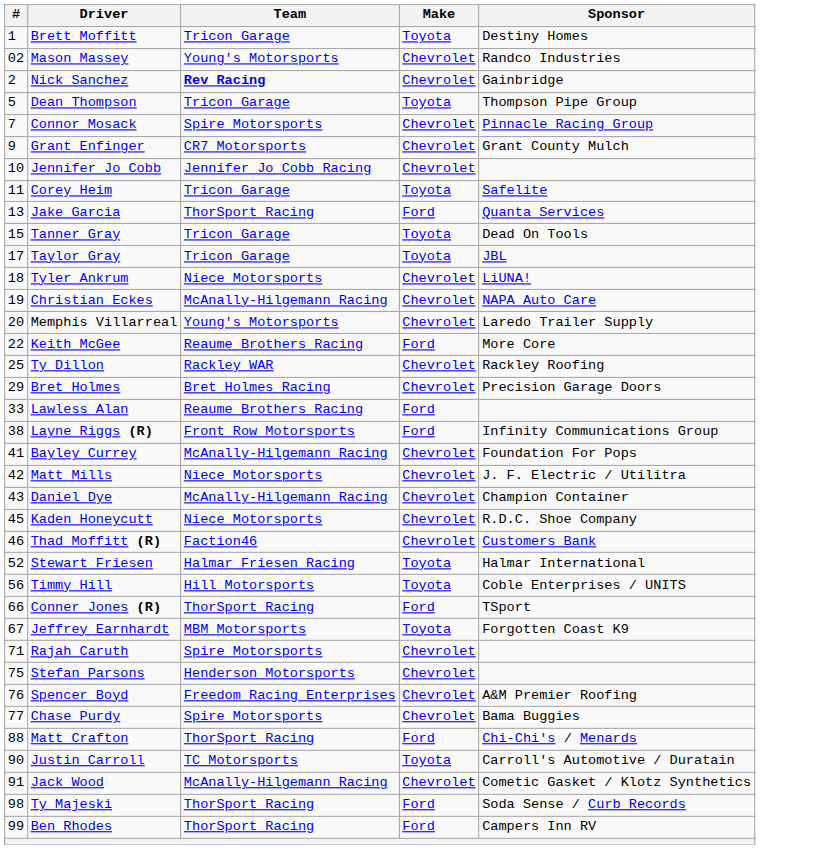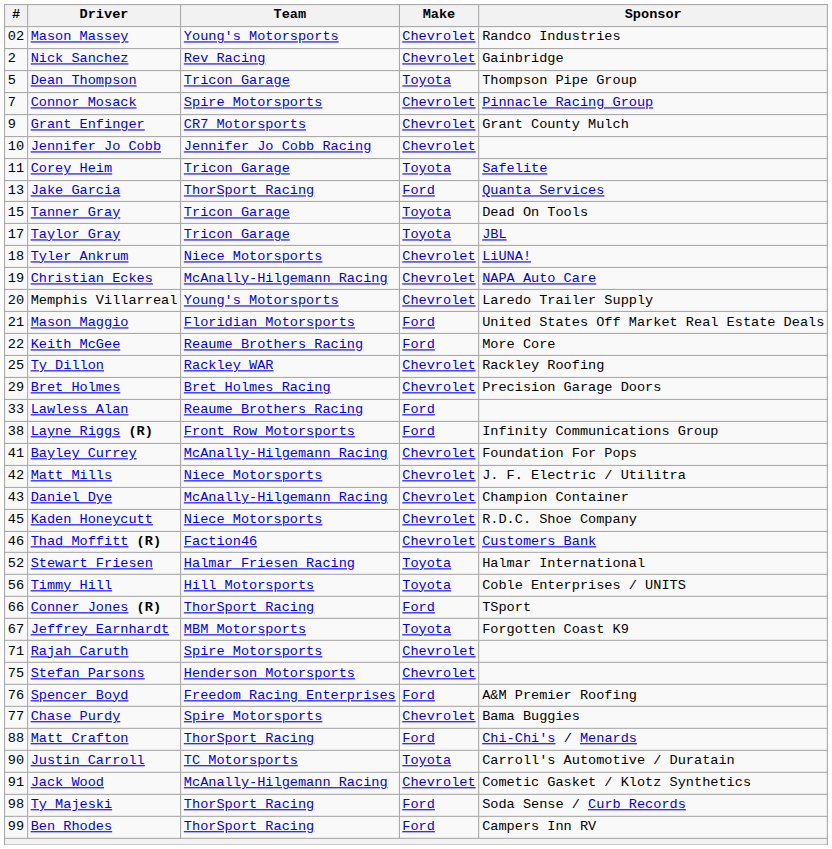 <table class="wikitable" style="font-size: 95%;">
 <tr>
 <th>#</th>
 <th>Driver</th>
 <th>Team</th>
 <th>Make</th>
 <th>Sponsor</th>
-</tr>
-<tr>
-<td>1</td>
-<td><a href='#'>Brett Moffitt</a></td>
-<td><a href='#'>Tricon Garage</a></td>
-<td><a href='#'>Toyota</a></td>
-<td>Destiny Homes</td>
 </tr>
 <tr>
 <td>02</td>
 <td><a href='#'>Mason Massey</a></td>
 <td><a href='#'>Young's Motorsports</a></td>
 <td><a href='#'>Chevrolet</a></td>
 <td>Randco Industries</td>
 </tr>
 <tr>
 <td>2</td>
 <td><a href='#'>Nick Sanchez</a></td>
-<td><strong><a href='#'>Rev Racing</a></strong></td>
+<td><a href='#'>Rev Racing</a></td>
 <td><a href='#'>Chevrolet</a></td>
 <td>Gainbridge</td>
 </tr>
 <tr>
 <td>5</td>
 <td><a href='#'>Dean Thompson</a></td>
 <td><a href='#'>Tricon Garage</a></td>
 <td><a href='#'>Toyota</a></td>
 <td>Thompson Pipe Group</td>
 </tr>
 <tr>
 <td>7</td>
 <td><a href='#'>Connor Mosack</a></td>
 <td><a href='#'>Spire Motorsports</a></td>
 <td><a href='#'>Chevrolet</a></td>
 <td><a href='#'>Pinnacle Racing Group</a></td>
 </tr>
 <tr>
 <td>9</td>
 <td><a href='#'>Grant Enfinger</a></td>
 <td><a href='#'>CR7 Motorsports</a></td>
 <td><a href='#'>Chevrolet</a></td>
 <td>Grant County Mulch</td>
 </tr>
 <tr>
 <td>10</td>
 <td><a href='#'>Jennifer Jo Cobb</a></td>
 <td><a href='#'>Jennifer Jo Cobb Racing</a></td>
 <td><a href='#'>Chevrolet</a></td>
 <td></td>
 </tr>
 <tr>
 <td>11</td>
 <td><a href='#'>Corey Heim</a></td>
 <td><a href='#'>Tricon Garage</a></td>
 <td><a href='#'>Toyota</a></td>
 <td><a href='#'>Safelite</a></td>
 </tr>
 <tr>
 <td>13</td>
 <td><a href='#'>Jake Garcia</a></td>
 <td><a href='#'>ThorSport Racing</a></td>
 <td><a href='#'>Ford</a></td>
 <td><a href='#'>Quanta Services</a></td>
 </tr>
 <tr>
 <td>15</td>
 <td><a href='#'>Tanner Gray</a></td>
 <td><a href='#'>Tricon Garage</a></td>
 <td><a href='#'>Toyota</a></td>
 <td>Dead On Tools</td>
 </tr>
 <tr>
 <td>17</td>
 <td><a href='#'>Taylor Gray</a></td>
 <td><a href='#'>Tricon Garage</a></td>
 <td><a href='#'>Toyota</a></td>
 <td><a href='#'>JBL</a></td>
 </tr>
 <tr>
 <td>18</td>
 <td><a href='#'>Tyler Ankrum</a></td>
 <td><a href='#'>Niece Motorsports</a></td>
 <td><a href='#'>Chevrolet</a></td>
 <td><a href='#'>LiUNA!</a></td>
 </tr>
 <tr>
 <td>19</td>
 <td><a href='#'>Christian Eckes</a></td>
 <td><a href='#'>McAnally-Hilgemann Racing</a></td>
 <td><a href='#'>Chevrolet</a></td>
 <td><a href='#'>NAPA Auto Care</a></td>
 </tr>
 <tr>
 <td>20</td>
 <td>Memphis Villarreal</td>
 <td><a href='#'>Young's Motorsports</a></td>
 <td><a href='#'>Chevrolet</a></td>
 <td>Laredo Trailer Supply</td>
+</tr>
+<tr>
+<td>21</td>
+<td><a href='#'>Mason Maggio</a></td>
+<td><a href='#'>Floridian Motorsports</a></td>
+<td><a href='#'>Ford</a></td>
+<td nowrap>United States Off Market Real Estate Deals</td>
 </tr>
 <tr>
 <td>22</td>
 <td><a href='#'>Keith McGee</a></td>
 <td><a href='#'>Reaume Brothers Racing</a></td>
 <td><a href='#'>Ford</a></td>
 <td>More Core</td>
 </tr>
 <tr>
 <td>25</td>
 <td><a href='#'>Ty Dillon</a></td>
 <td><a href='#'>Rackley WAR</a></td>
 <td><a href='#'>Chevrolet</a></td>
 <td>Rackley Roofing</td>
 </tr>
 <tr>
 <td>29</td>
 <td><a href='#'>Bret Holmes</a></td>
 <td><a href='#'>Bret Holmes Racing</a></td>
 <td><a href='#'>Chevrolet</a></td>
 <td>Precision Garage Doors</td>
 </tr>
 <tr>
 <td>33</td>
 <td><a href='#'>Lawless Alan</a></td>
 <td><a href='#'>Reaume Brothers Racing</a></td>
 <td><a href='#'>Ford</a></td>
 <td></td>
 </tr>
 <tr>
 <td>38</td>
 <td><a href='#'>Layne Riggs</a> <strong>(R)</strong></td>
 <td><a href='#'>Front Row Motorsports</a></td>
 <td><a href='#'>Ford</a></td>
 <td>Infinity Communications Group</td>
 </tr>
 <tr>
 <td>41</td>
 <td><a href='#'>Bayley Currey</a></td>
 <td><a href='#'>McAnally-Hilgemann Racing</a></td>
 <td><a href='#'>Chevrolet</a></td>
 <td>Foundation For Pops</td>
 </tr>
 <tr>
 <td>42</td>
 <td><a href='#'>Matt Mills</a></td>
 <td><a href='#'>Niece Motorsports</a></td>
 <td><a href='#'>Chevrolet</a></td>
 <td>J. F. Electric / Utilitra</td>
 </tr>
 <tr>
 <td>43</td>
 <td><a href='#'>Daniel Dye</a></td>
 <td><a href='#'>McAnally-Hilgemann Racing</a></td>
 <td><a href='#'>Chevrolet</a></td>
 <td>Champion Container</td>
 </tr>
 <tr>
 <td>45</td>
 <td><a href='#'>Kaden Honeycutt</a></td>
 <td><a href='#'>Niece Motorsports</a></td>
 <td><a href='#'>Chevrolet</a></td>
 <td>R.D.C. Shoe Company</td>
 </tr>
 <tr>
 <td>46</td>
 <td><a href='#'>Thad Moffitt</a> <strong>(R)</strong></td>
 <td><a href='#'>Faction46</a></td>
 <td><a href='#'>Chevrolet</a></td>
 <td><a href='#'>Customers Bank</a></td>
 </tr>
 <tr>
 <td>52</td>
 <td><a href='#'>Stewart Friesen</a></td>
 <td><a href='#'>Halmar Friesen Racing</a></td>
 <td><a href='#'>Toyota</a></td>
 <td>Halmar International</td>
 </tr>
 <tr>
 <td>56</td>
 <td><a href='#'>Timmy Hill</a></td>
 <td><a href='#'>Hill Motorsports</a></td>
 <td><a href='#'>Toyota</a></td>
 <td>Coble Enterprises / UNITS</td>
 </tr>
 <tr>
 <td>66</td>
 <td><a href='#'>Conner Jones</a> <strong>(R)</strong></td>
 <td><a href='#'>ThorSport Racing</a></td>
 <td><a href='#'>Ford</a></td>
 <td>TSport</td>
 </tr>
 <tr>
 <td>67</td>
 <td nowrap><a href='#'>Jeffrey Earnhardt</a></td>
 <td><a href='#'>MBM Motorsports</a></td>
 <td><a href='#'>Toyota</a></td>
 <td>Forgotten Coast K9</td>
 </tr>
 <tr>
 <td>71</td>
 <td><a href='#'>Rajah Caruth</a></td>
 <td><a href='#'>Spire Motorsports</a></td>
 <td><a href='#'>Chevrolet</a></td>
 <td></td>
 </tr>
 <tr>
 <td>75</td>
 <td><a href='#'>Stefan Parsons</a></td>
 <td><a href='#'>Henderson Motorsports</a></td>
 <td><a href='#'>Chevrolet</a></td>
 <td></td>
 </tr>
 <tr>
 <td>76</td>
 <td><a href='#'>Spencer Boyd</a></td>
 <td nowrap><a href='#'>Freedom Racing Enterprises</a></td>
-<td><a href='#'>Chevrolet</a></td>
+<td><a href='#'>Ford</a></td>
 <td>A&M Premier Roofing</td>
 </tr>
 <tr>
 <td>77</td>
 <td><a href='#'>Chase Purdy</a></td>
 <td><a href='#'>Spire Motorsports</a></td>
 <td><a href='#'>Chevrolet</a></td>
 <td>Bama Buggies</td>
 </tr>
 <tr>
 <td>88</td>
 <td><a href='#'>Matt Crafton</a></td>
 <td><a href='#'>ThorSport Racing</a></td>
 <td><a href='#'>Ford</a></td>
 <td><a href='#'>Chi-Chi's</a> / <a href='#'>Menards</a></td>
 </tr>
 <tr>
 <td>90</td>
 <td><a href='#'>Justin Carroll</a></td>
 <td><a href='#'>TC Motorsports</a></td>
 <td><a href='#'>Toyota</a></td>
 <td>Carroll's Automotive / Duratain</td>
 </tr>
 <tr>
 <td>91</td>
 <td><a href='#'>Jack Wood</a></td>
 <td><a href='#'>McAnally-Hilgemann Racing</a></td>
 <td><a href='#'>Chevrolet</a></td>
 <td>Cometic Gasket / Klotz Synthetics</td>
 </tr>
 <tr>
 <td>98</td>
 <td><a href='#'>Ty Majeski</a></td>
 <td><a href='#'>ThorSport Racing</a></td>
 <td><a href='#'>Ford</a></td>
 <td>Soda Sense / <a href='#'>Curb Records</a></td>
 </tr>
 <tr>
 <td>99</td>
 <td><a href='#'>Ben Rhodes</a></td>
 <td><a href='#'>ThorSport Racing</a></td>
 <td><a href='#'>Ford</a></td>
 <td>Campers Inn RV</td>
 </tr>
 <tr>
 <th colspan="5"></th>
 </tr>
 </table>
